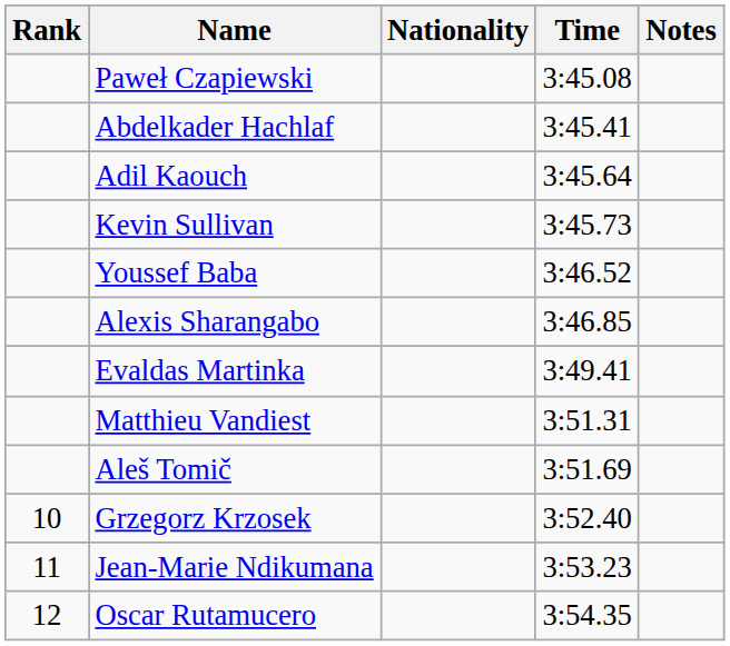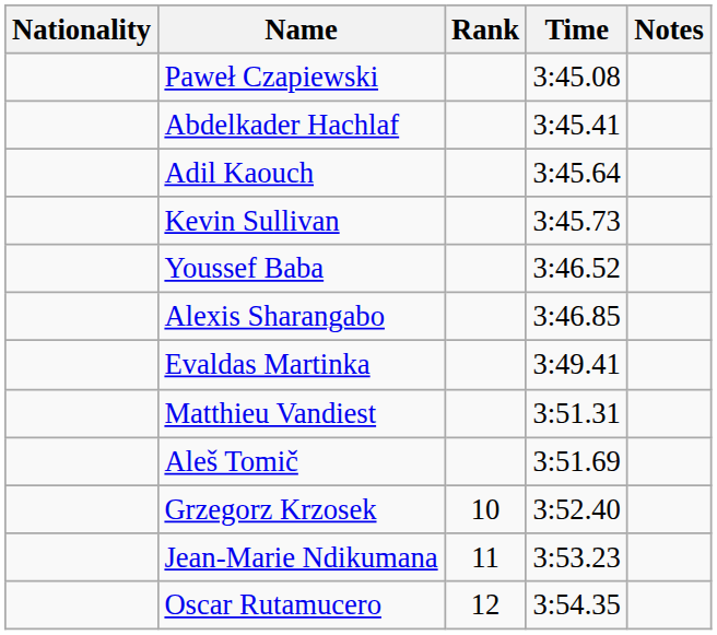 <table class="wikitable sortable" style="text-align:center;font-size:95%">
 <tr>
+<th>Nationality</th>
+<th>Name</th>
 <th>Rank</th>
-<th>Name</th>
-<th>Nationality</th>
 <th>Time</th>
 <th>Notes</th>
 </tr>
 <tr>
+<td align=left></td>
+<td align=left><a href='#'>Paweł Czapiewski</a></td>
 <td></td>
-<td align=left><a href='#'>Paweł Czapiewski</a></td>
-<td align=left></td>
 <td>3:45.08</td>
 <td></td>
 </tr>
 <tr>
+<td align=left></td>
+<td align=left><a href='#'>Abdelkader Hachlaf</a></td>
 <td></td>
-<td align=left><a href='#'>Abdelkader Hachlaf</a></td>
-<td align=left></td>
 <td>3:45.41</td>
 <td></td>
 </tr>
 <tr>
+<td align=left></td>
+<td align=left><a href='#'>Adil Kaouch</a></td>
 <td></td>
-<td align=left><a href='#'>Adil Kaouch</a></td>
-<td align=left></td>
 <td>3:45.64</td>
 <td></td>
 </tr>
 <tr>
+<td align=left></td>
+<td align=left><a href='#'>Kevin Sullivan</a></td>
 <td></td>
-<td align=left><a href='#'>Kevin Sullivan</a></td>
-<td align=left></td>
 <td>3:45.73</td>
 <td></td>
 </tr>
 <tr>
+<td align=left></td>
+<td align=left><a href='#'>Youssef Baba</a></td>
 <td></td>
-<td align=left><a href='#'>Youssef Baba</a></td>
-<td align=left></td>
 <td>3:46.52</td>
 <td></td>
 </tr>
 <tr>
+<td align=left></td>
+<td align=left><a href='#'>Alexis Sharangabo</a></td>
 <td></td>
-<td align=left><a href='#'>Alexis Sharangabo</a></td>
-<td align=left></td>
 <td>3:46.85</td>
 <td></td>
 </tr>
 <tr>
+<td align=left></td>
+<td align=left><a href='#'>Evaldas Martinka</a></td>
 <td></td>
-<td align=left><a href='#'>Evaldas Martinka</a></td>
-<td align=left></td>
 <td>3:49.41</td>
 <td></td>
 </tr>
 <tr>
+<td align=left></td>
+<td align=left><a href='#'>Matthieu Vandiest</a></td>
 <td></td>
-<td align=left><a href='#'>Matthieu Vandiest</a></td>
-<td align=left></td>
 <td>3:51.31</td>
 <td></td>
 </tr>
 <tr>
+<td align=left></td>
+<td align=left><a href='#'>Aleš Tomič</a></td>
 <td></td>
-<td align=left><a href='#'>Aleš Tomič</a></td>
-<td align=left></td>
 <td>3:51.69</td>
 <td></td>
 </tr>
 <tr>
+<td align=left></td>
+<td align=left><a href='#'>Grzegorz Krzosek</a></td>
 <td>10</td>
-<td align=left><a href='#'>Grzegorz Krzosek</a></td>
-<td align=left></td>
 <td>3:52.40</td>
 <td></td>
 </tr>
 <tr>
+<td align=left></td>
+<td align=left><a href='#'>Jean-Marie Ndikumana</a></td>
 <td>11</td>
-<td align=left><a href='#'>Jean-Marie Ndikumana</a></td>
-<td align=left></td>
 <td>3:53.23</td>
 <td></td>
 </tr>
 <tr>
+<td align=left></td>
+<td align=left><a href='#'>Oscar Rutamucero</a></td>
 <td>12</td>
-<td align=left><a href='#'>Oscar Rutamucero</a></td>
-<td align=left></td>
 <td>3:54.35</td>
 <td></td>
 </tr>
 </table>
